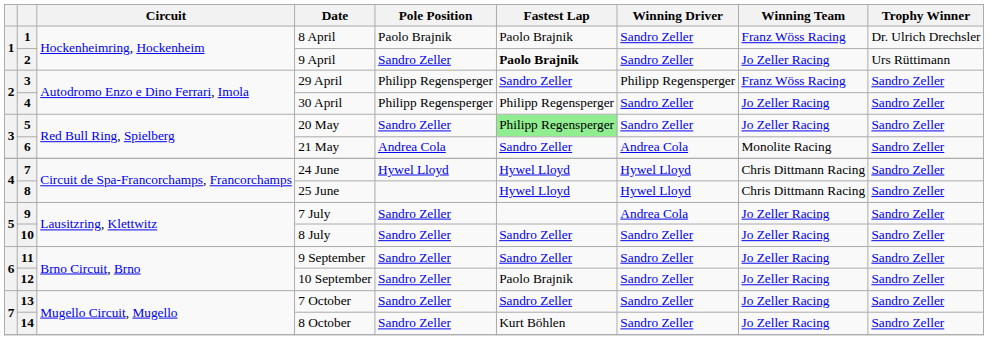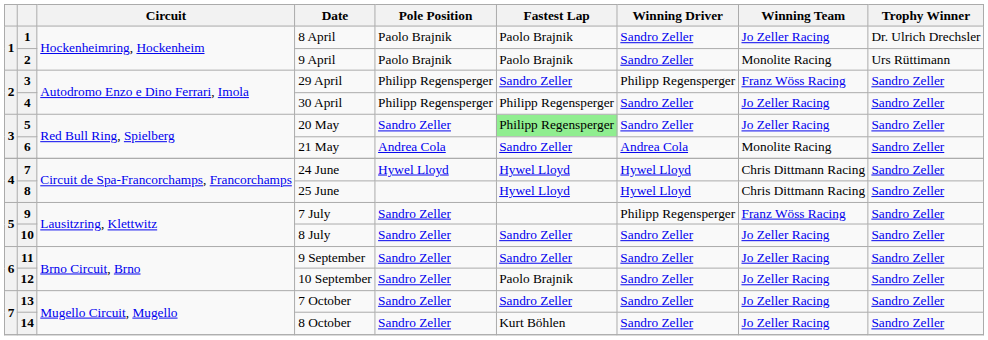 <table class="wikitable" style="font-size: 85%">
 <tr>
 <th></th>
 <th></th>
 <th>Circuit</th>
 <th>Date</th>
 <th>Pole Position</th>
 <th>Fastest Lap</th>
 <th>Winning Driver</th>
 <th>Winning Team</th>
 <th>Trophy Winner</th>
 </tr>
 <tr>
 <th rowspan=2>1</th>
 <th>1</th>
 <td rowspan=2> <a href='#'>Hockenheimring</a>, <a href='#'>Hockenheim</a></td>
 <td>8 April</td>
 <td> Paolo Brajnik</td>
 <td> Paolo Brajnik</td>
 <td> <a href='#'>Sandro Zeller</a></td>
-<td> <a href='#'>Franz Wöss Racing</a></td>
+<td> <a href='#'>Jo Zeller Racing</a></td>
 <td> Dr. Ulrich Drechsler</td>
 </tr>
 <tr>
 <th>2</th>
 <td>9 April</td>
+<td> Paolo Brajnik</td>
+<td> Paolo Brajnik</td>
 <td> <a href='#'>Sandro Zeller</a></td>
-<td><strong> Paolo Brajnik</strong></td>
-<td> <a href='#'>Sandro Zeller</a></td>
-<td> <a href='#'>Jo Zeller Racing</a></td>
+<td> Monolite Racing</td>
 <td> Urs Rüttimann</td>
 </tr>
 <tr>
 <th rowspan=2>2</th>
 <th>3</th>
 <td rowspan=2> <a href='#'>Autodromo Enzo e Dino Ferrari</a>, <a href='#'>Imola</a></td>
 <td>29 April</td>
 <td> Philipp Regensperger</td>
 <td> <a href='#'>Sandro Zeller</a></td>
 <td> Philipp Regensperger</td>
 <td> <a href='#'>Franz Wöss Racing</a></td>
 <td> <a href='#'>Sandro Zeller</a></td>
 </tr>
 <tr>
 <th>4</th>
 <td>30 April</td>
 <td> Philipp Regensperger</td>
 <td> Philipp Regensperger</td>
 <td> <a href='#'>Sandro Zeller</a></td>
 <td> <a href='#'>Jo Zeller Racing</a></td>
 <td> <a href='#'>Sandro Zeller</a></td>
 </tr>
 <tr>
 <th rowspan=2>3</th>
 <th>5</th>
 <td rowspan=2> <a href='#'>Red Bull Ring</a>, <a href='#'>Spielberg</a></td>
 <td>20 May</td>
 <td> <a href='#'>Sandro Zeller</a></td>
 <td style="background: lightgreen;"> Philipp Regensperger</td>
 <td> <a href='#'>Sandro Zeller</a></td>
 <td> <a href='#'>Jo Zeller Racing</a></td>
 <td> <a href='#'>Sandro Zeller</a></td>
 </tr>
 <tr>
 <th>6</th>
 <td>21 May</td>
 <td> <a href='#'>Andrea Cola</a></td>
 <td> <a href='#'>Sandro Zeller</a></td>
 <td> <a href='#'>Andrea Cola</a></td>
 <td> Monolite Racing</td>
 <td> <a href='#'>Sandro Zeller</a></td>
 </tr>
 <tr>
 </tr>
 <tr>
 <th rowspan=2>4</th>
 <th>7</th>
 <td rowspan=2> <a href='#'>Circuit de Spa-Francorchamps</a>, <a href='#'>Francorchamps</a></td>
 <td>24 June</td>
 <td> <a href='#'>Hywel Lloyd</a></td>
 <td> <a href='#'>Hywel Lloyd</a></td>
 <td> <a href='#'>Hywel Lloyd</a></td>
 <td> Chris Dittmann Racing</td>
 <td> <a href='#'>Sandro Zeller</a></td>
 </tr>
 <tr>
 <th>8</th>
 <td>25 June</td>
 <td></td>
 <td> <a href='#'>Hywel Lloyd</a></td>
 <td> <a href='#'>Hywel Lloyd</a></td>
 <td> Chris Dittmann Racing</td>
 <td> <a href='#'>Sandro Zeller</a></td>
 </tr>
 <tr>
 <th rowspan=2>5</th>
 <th>9</th>
 <td rowspan=2> <a href='#'>Lausitzring</a>, <a href='#'>Klettwitz</a></td>
 <td>7 July</td>
 <td> <a href='#'>Sandro Zeller</a></td>
 <td></td>
-<td> <a href='#'>Andrea Cola</a></td>
-<td> <a href='#'>Jo Zeller Racing</a></td>
+<td> Philipp Regensperger</td>
+<td> <a href='#'>Franz Wöss Racing</a></td>
 <td> <a href='#'>Sandro Zeller</a></td>
 </tr>
 <tr>
 <th>10</th>
 <td>8 July</td>
 <td> <a href='#'>Sandro Zeller</a></td>
 <td> <a href='#'>Sandro Zeller</a></td>
 <td> <a href='#'>Sandro Zeller</a></td>
 <td> <a href='#'>Jo Zeller Racing</a></td>
 <td> <a href='#'>Sandro Zeller</a></td>
 </tr>
 <tr>
 <th rowspan=2>6</th>
 <th>11</th>
 <td rowspan=2> <a href='#'>Brno Circuit</a>, <a href='#'>Brno</a></td>
 <td>9 September</td>
 <td> <a href='#'>Sandro Zeller</a></td>
 <td> <a href='#'>Sandro Zeller</a></td>
 <td> <a href='#'>Sandro Zeller</a></td>
 <td> <a href='#'>Jo Zeller Racing</a></td>
 <td> <a href='#'>Sandro Zeller</a></td>
 </tr>
 <tr>
 <th>12</th>
 <td>10 September</td>
 <td> <a href='#'>Sandro Zeller</a></td>
 <td> Paolo Brajnik</td>
 <td> <a href='#'>Sandro Zeller</a></td>
 <td> <a href='#'>Jo Zeller Racing</a></td>
 <td> <a href='#'>Sandro Zeller</a></td>
 </tr>
 <tr>
 <th rowspan=2>7</th>
 <th>13</th>
 <td rowspan=2> <a href='#'>Mugello Circuit</a>, <a href='#'>Mugello</a></td>
 <td>7 October</td>
 <td> <a href='#'>Sandro Zeller</a></td>
 <td> <a href='#'>Sandro Zeller</a></td>
 <td> <a href='#'>Sandro Zeller</a></td>
 <td> <a href='#'>Jo Zeller Racing</a></td>
 <td> <a href='#'>Sandro Zeller</a></td>
 </tr>
 <tr>
 <th>14</th>
 <td>8 October</td>
 <td> <a href='#'>Sandro Zeller</a></td>
 <td> Kurt Böhlen</td>
 <td> <a href='#'>Sandro Zeller</a></td>
 <td> <a href='#'>Jo Zeller Racing</a></td>
 <td> <a href='#'>Sandro Zeller</a></td>
 </tr>
 <tr>
 </tr>
 </table>
